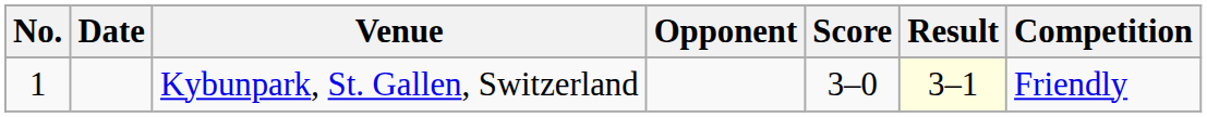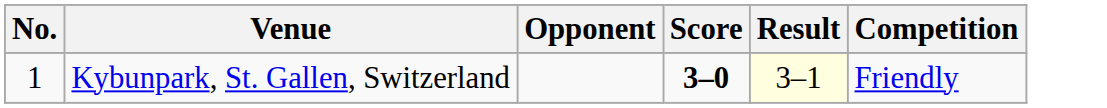 <table class="wikitable sortable">
 <tr>
 <th scope="col">No.</th>
-<th scope="col">Date</th>
 <th scope="col">Venue</th>
 <th scope="col">Opponent</th>
 <th scope="col">Score</th>
 <th scope="col">Result</th>
 <th scope="col">Competition</th>
 </tr>
 <tr>
 <td align="center">1</td>
-<td></td>
 <td><a href='#'>Kybunpark</a>, <a href='#'>St. Gallen</a>, Switzerland</td>
 <td></td>
-<td align="center">3–0</td>
+<td align="center"><strong>3–0</strong></td>
 <td align="center" style="background: lightyellow;">3–1</td>
 <td><a href='#'>Friendly</a></td>
 </tr>
 </table>
